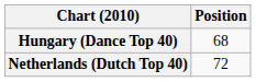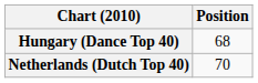 <table class="wikitable sortable plainrowheaders">
 <tr>
 <th>Chart (2010)</th>
 <th>Position</th>
 </tr>
 <tr>
 <th scope="row">Hungary (Dance Top 40)</th>
 <td align="center">68</td>
 </tr>
 <tr>
 <th scope="row">Netherlands (Dutch Top 40)</th>
-<td align="center">72</td>
+<td align="center">70</td>
 </tr>
 </table>
